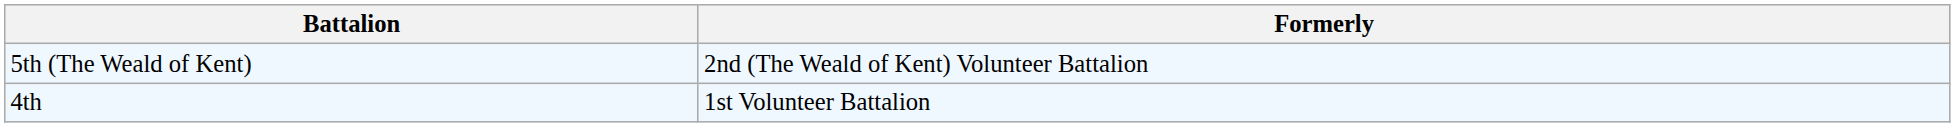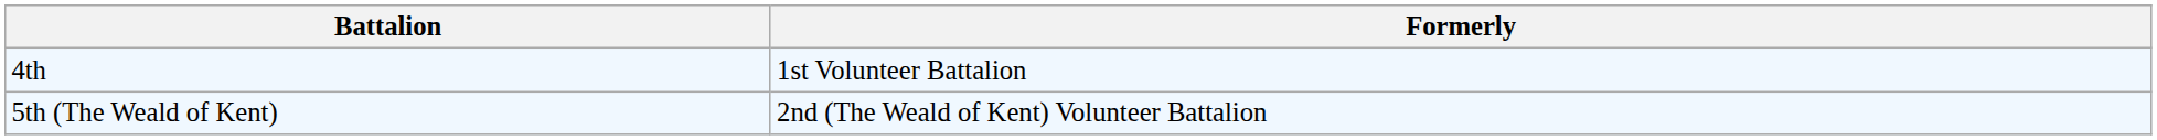 <table class="wikitable" style="width:100%;">
 <tr>
 <th>Battalion</th>
 <th>Formerly</th>
 </tr>
 <tr style="background:#f0f8ff;">
+<td>4th</td>
+<td>1st Volunteer Battalion</td>
+</tr>
+<tr style="background:#f0f8ff;">
 <td>5th (The Weald of Kent)</td>
 <td>2nd (The Weald of Kent) Volunteer Battalion</td>
 </tr>
-<tr style="background:#f0f8ff;">
-<td>4th</td>
-<td>1st Volunteer Battalion</td>
-</tr>
 </table>
